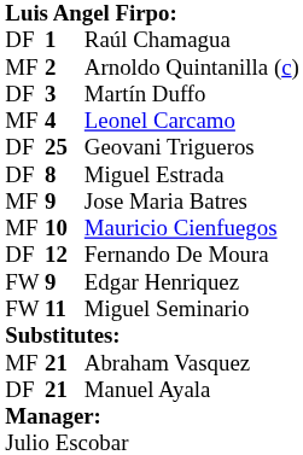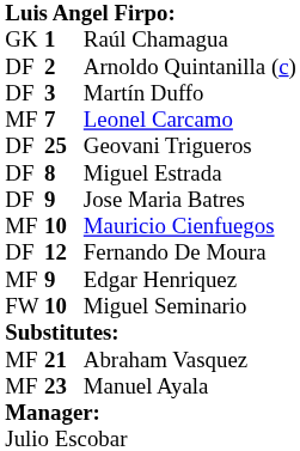 <table style="font-size: 90%" cellspacing="0" cellpadding="0" align=right>
 <tr>
 <td colspan="4"><strong>Luis Angel Firpo:</strong></td>
 </tr>
 <tr>
 <th width="25"></th>
 <th width="25"></th>
 </tr>
 <tr>
-<td>DF</td>
+<td>GK</td>
 <td><strong>1</strong></td>
 <td> Raúl Chamagua</td>
 </tr>
 <tr>
-<td>MF</td>
+<td>DF</td>
 <td><strong>2</strong></td>
 <td> Arnoldo Quintanilla (<a href='#'>c</a>)</td>
 </tr>
 <tr>
 <td>DF</td>
 <td><strong>3</strong></td>
 <td> Martín Duffo</td>
 </tr>
 <tr>
 <td>MF</td>
-<td><strong>4</strong></td>
+<td><strong>7</strong></td>
 <td> <a href='#'>Leonel Carcamo</a></td>
 </tr>
 <tr>
 <td>DF</td>
 <td><strong>25</strong></td>
 <td> Geovani Trigueros</td>
 </tr>
 <tr>
 <td>DF</td>
 <td><strong>8</strong></td>
 <td> Miguel Estrada</td>
 </tr>
 <tr>
-<td>MF</td>
+<td>DF</td>
 <td><strong>9</strong></td>
 <td> Jose Maria Batres</td>
 </tr>
 <tr>
 <td>MF</td>
 <td><strong>10</strong></td>
 <td> <a href='#'>Mauricio Cienfuegos</a></td>
 </tr>
 <tr>
 <td>DF</td>
 <td><strong>12</strong></td>
 <td> Fernando De Moura</td>
 </tr>
 <tr>
-<td>FW</td>
+<td>MF</td>
 <td><strong>9</strong></td>
 <td> Edgar Henriquez</td>
 </tr>
 <tr>
 <td>FW</td>
-<td><strong>11</strong></td>
+<td><strong>10</strong></td>
 <td> Miguel Seminario</td>
 </tr>
 <tr>
 <td colspan=3><strong>Substitutes:</strong></td>
 </tr>
 <tr>
 <td>MF</td>
 <td><strong>21</strong></td>
 <td> Abraham Vasquez</td>
 </tr>
 <tr>
-<td>DF</td>
-<td><strong>21</strong></td>
+<td>MF</td>
+<td><strong>23</strong></td>
 <td> Manuel Ayala</td>
 </tr>
 <tr>
 <td colspan=3><strong>Manager:</strong></td>
 </tr>
 <tr>
 <td colspan=4>Julio Escobar</td>
 </tr>
 </table>
